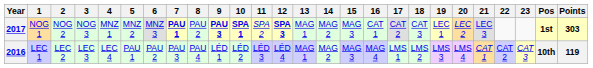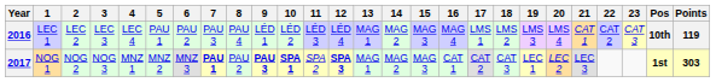 <table class="wikitable" style="text-align:center; font-size:85%">
 <tr>
 <th>Year</th>
 <th>1</th>
 <th>2</th>
 <th>3</th>
 <th>4</th>
 <th>5</th>
 <th>6</th>
 <th>7</th>
 <th>8</th>
 <th>9</th>
 <th>10</th>
 <th>11</th>
 <th>12</th>
 <th>13</th>
 <th>14</th>
 <th>15</th>
 <th>16</th>
 <th>17</th>
 <th>18</th>
 <th>19</th>
 <th>20</th>
 <th>21</th>
 <th>22</th>
 <th>23</th>
 <th>Pos</th>
 <th>Points</th>
 </tr>
 <tr>
+<th><a href='#'>2016</a></th>
+<td style="background:#CFCFFF;"><a href='#'>LEC<br>1</a><br></td>
+<td style="background:#DFFFDF;"><a href='#'>LEC<br>2</a><br></td>
+<td style="background:#DFFFDF;"><a href='#'>LEC<br>3</a><br></td>
+<td style="background:#DFFFDF;"><a href='#'>LEC<br>4</a><br></td>
+<td style="background:#DFFFDF;"><a href='#'>PAU<br>1</a><br></td>
+<td style="background:#DFFFDF;"><a href='#'>PAU<br>2</a><br></td>
+<td style="background:#DFFFDF;"><a href='#'>PAU<br>3</a><br></td>
+<td style="background:#DFFFDF;"><a href='#'>PAU<br>4</a><br></td>
+<td style="background:#DFFFDF;"><a href='#'>LÉD<br>1</a><br></td>
+<td style="background:#DFFFDF;"><a href='#'>LÉD<br>2</a><br></td>
+<td style="background:#CFCFFF;"><a href='#'>LÉD<br>3</a><br></td>
+<td style="background:#CFCFFF;"><a href='#'>LÉD<br>4</a><br></td>
+<td style="background:#CFCFFF;"><a href='#'>MAG<br>1</a><br></td>
+<td style="background:#DFFFDF;"><a href='#'>MAG<br>2</a><br></td>
+<td style="background:#CFCFFF;"><a href='#'>MAG<br>3</a><br></td>
+<td style="background:#CFCFFF;"><a href='#'>MAG<br>4</a><br></td>
+<td style="background:#DFFFDF;"><a href='#'>LMS<br>1</a><br></td>
+<td style="background:#DFFFDF;"><a href='#'>LMS<br>2</a><br></td>
+<td style="background:#EFCFFF;"><a href='#'>LMS<br>3</a><br></td>
+<td style="background:#EFCFFF;"><a href='#'>LMS<br>4</a><br></td>
+<td style="background:#FFDF9F;"><em><a href='#'>CAT<br>1</a></em><br></td>
+<td style="background:#CFCFFF;"><a href='#'>CAT<br>2</a><br></td>
+<td style="background:#FFFFBF;"><em><a href='#'>CAT<br>3</a></em><br></td>
+<th>10th</th>
+<th>119</th>
+</tr>
+<tr>
 <th><a href='#'>2017</a></th>
 <td style="background:#FFDF9F;"><a href='#'>NOG<br>1</a><br></td>
 <td style="background:#DFFFDF;"><a href='#'>NOG<br>2</a><br></td>
 <td style="background:#DFFFDF;"><a href='#'>NOG<br>3</a><br></td>
 <td style="background:#DFFFDF;"><a href='#'>MNZ<br>1</a><br></td>
 <td style="background:#DFFFDF;"><a href='#'>MNZ<br>2</a><br></td>
 <td style="background:#DFDFDF;"><a href='#'>MNZ<br>3</a><br></td>
 <td style="background:#FFFFBF;"><strong><a href='#'>PAU<br>1</a></strong><br></td>
 <td style="background:#DFFFDF;"><a href='#'>PAU<br>2</a><br></td>
 <td style="background:#FFFFBF;"><strong><a href='#'>PAU<br>3</a></strong><br></td>
 <td style="background:#FFFFBF;"><strong><a href='#'>SPA<br>1</a></strong><br></td>
 <td style="background:#FFFFBF;"><em><a href='#'>SPA<br>2</a></em><br></td>
 <td style="background:#FFFFBF;"><strong><a href='#'>SPA<br>3</a></strong><br></td>
 <td style="background:#DFFFDF;"><a href='#'>MAG<br>1</a><br></td>
 <td style="background:#DFFFDF;"><a href='#'>MAG<br>2</a><br></td>
 <td style="background:#DFFFDF;"><a href='#'>MAG<br>3</a><br></td>
 <td style="background:#DFFFDF;"><a href='#'>CAT<br>1</a><br></td>
 <td style="background:#DFDFDF;"><a href='#'>CAT<br>2</a><br></td>
 <td style="background:#DFFFDF;"><a href='#'>CAT<br>3</a><br></td>
 <td style="background:#FFFFBF;"><a href='#'>LEC<br>1</a><br></td>
 <td style="background:#FFDF9F;"><em><a href='#'>LEC<br>2</a></em><br></td>
 <td style="background:#DFDFDF;"><a href='#'>LEC<br>3</a><br></td>
 <td></td>
 <td></td>
 <th style="background:#FFFFBF;">1st</th>
 <th style="background:#FFFFBF;">303</th>
 </tr>
-<tr>
-<th><a href='#'>2016</a></th>
-<td style="background:#CFCFFF;"><a href='#'>LEC<br>1</a><br></td>
-<td style="background:#DFFFDF;"><a href='#'>LEC<br>2</a><br></td>
-<td style="background:#DFFFDF;"><a href='#'>LEC<br>3</a><br></td>
-<td style="background:#DFFFDF;"><a href='#'>LEC<br>4</a><br></td>
-<td style="background:#DFFFDF;"><a href='#'>PAU<br>1</a><br></td>
-<td style="background:#DFFFDF;"><a href='#'>PAU<br>2</a><br></td>
-<td style="background:#DFFFDF;"><a href='#'>PAU<br>3</a><br></td>
-<td style="background:#DFFFDF;"><a href='#'>PAU<br>4</a><br></td>
-<td style="background:#DFFFDF;"><a href='#'>LÉD<br>1</a><br></td>
-<td style="background:#DFFFDF;"><a href='#'>LÉD<br>2</a><br></td>
-<td style="background:#CFCFFF;"><a href='#'>LÉD<br>3</a><br></td>
-<td style="background:#CFCFFF;"><a href='#'>LÉD<br>4</a><br></td>
-<td style="background:#CFCFFF;"><a href='#'>MAG<br>1</a><br></td>
-<td style="background:#DFFFDF;"><a href='#'>MAG<br>2</a><br></td>
-<td style="background:#CFCFFF;"><a href='#'>MAG<br>3</a><br></td>
-<td style="background:#CFCFFF;"><a href='#'>MAG<br>4</a><br></td>
-<td style="background:#DFFFDF;"><a href='#'>LMS<br>1</a><br></td>
-<td style="background:#DFFFDF;"><a href='#'>LMS<br>2</a><br></td>
-<td style="background:#EFCFFF;"><a href='#'>LMS<br>3</a><br></td>
-<td style="background:#EFCFFF;"><a href='#'>LMS<br>4</a><br></td>
-<td style="background:#FFDF9F;"><em><a href='#'>CAT<br>1</a></em><br></td>
-<td style="background:#CFCFFF;"><a href='#'>CAT<br>2</a><br></td>
-<td style="background:#FFFFBF;"><em><a href='#'>CAT<br>3</a></em><br></td>
-<th>10th</th>
-<th>119</th>
-</tr>
 </table>
